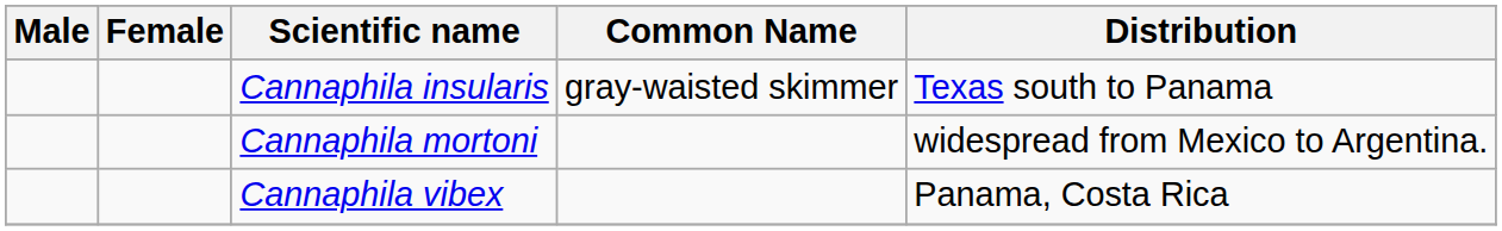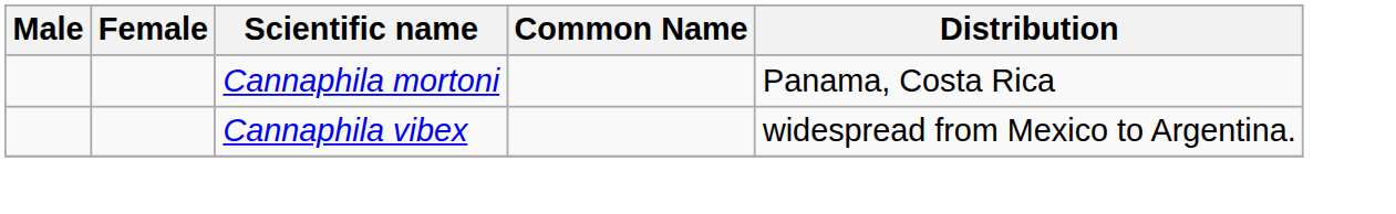 <table class="wikitable">
 <tr>
 <th>Male</th>
 <th>Female</th>
 <th>Scientific name</th>
 <th>Common Name</th>
 <th>Distribution</th>
 </tr>
 <tr>
 <td></td>
 <td></td>
-<td><em><a href='#'>Cannaphila insularis</a></em> </td>
-<td>gray-waisted skimmer</td>
-<td><a href='#'>Texas</a> south to Panama</td>
-</tr>
-<tr>
-<td></td>
-<td></td>
 <td><em><a href='#'>Cannaphila mortoni</a></em> </td>
 <td></td>
-<td>widespread from Mexico to Argentina.</td>
+<td>Panama, Costa Rica</td>
 </tr>
 <tr>
 <td></td>
 <td></td>
 <td><em><a href='#'>Cannaphila vibex</a></em> </td>
 <td></td>
-<td>Panama, Costa Rica</td>
+<td>widespread from Mexico to Argentina.</td>
 </tr>
 <tr>
 </tr>
 </table>
